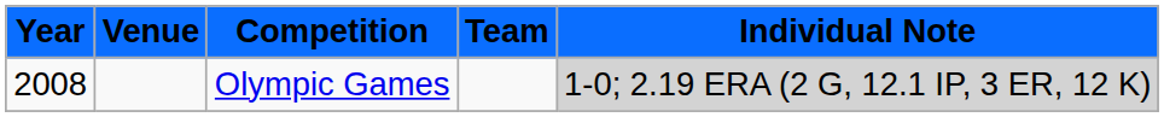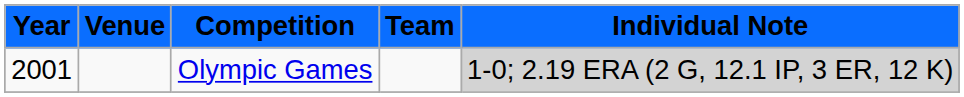 <table class="wikitable">
 <tr>
 <th style="background:#0A6EFF"><span>Year</span></th>
 <th style="background:#0A6EFF"><span>Venue</span></th>
 <th style="background:#0A6EFF"><span>Competition</span></th>
 <th style="background:#0A6EFF"><span>Team</span></th>
 <th style="background:#0A6EFF"><span>Individual Note</span></th>
 </tr>
 <tr>
-<td>2008</td>
+<td>2001</td>
 <td></td>
 <td><a href='#'>Olympic Games</a></td>
 <td style="text-align:center"></td>
 <td style="background: lightgrey;">1-0; 2.19 ERA (2 G, 12.1 IP, 3 ER, 12 K)</td>
 </tr>
 </table>
